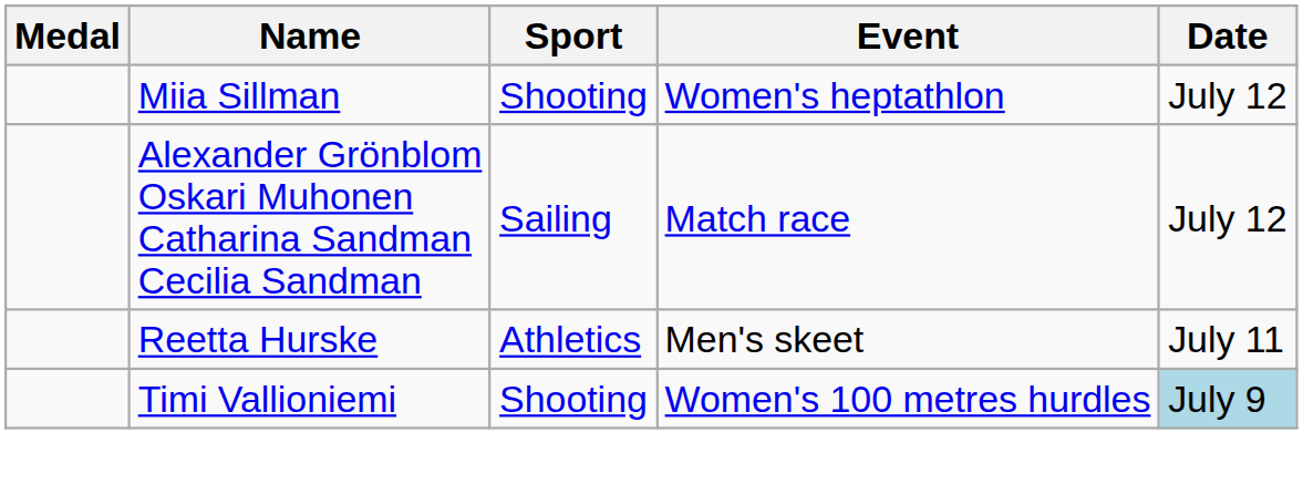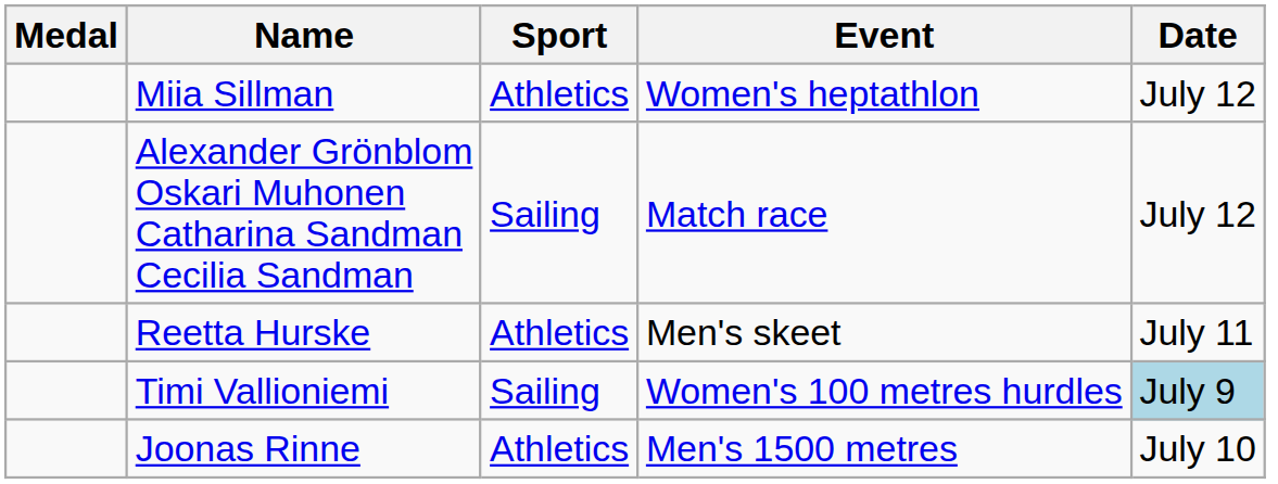 <table class="wikitable sortable" style="font-size: 95%;">
 <tr>
 <th>Medal</th>
 <th>Name</th>
 <th>Sport</th>
 <th>Event</th>
 <th>Date</th>
 </tr>
 <tr>
 <td></td>
 <td><a href='#'>Miia Sillman</a></td>
-<td><a href='#'>Shooting</a></td>
+<td><a href='#'>Athletics</a></td>
 <td><a href='#'>Women's heptathlon</a></td>
 <td>July 12</td>
 </tr>
 <tr>
 <td></td>
 <td><a href='#'>Alexander Grönblom</a><br><a href='#'>Oskari Muhonen</a><br><a href='#'>Catharina Sandman</a><br><a href='#'>Cecilia Sandman</a></td>
 <td><a href='#'>Sailing</a></td>
 <td><a href='#'>Match race</a></td>
 <td>July 12</td>
 </tr>
 <tr>
 <td></td>
 <td><a href='#'>Reetta Hurske</a></td>
 <td><a href='#'>Athletics</a></td>
 <td>Men's skeet</td>
 <td>July 11</td>
 </tr>
 <tr>
 <td></td>
 <td><a href='#'>Timi Vallioniemi</a></td>
-<td><a href='#'>Shooting</a></td>
+<td><a href='#'>Sailing</a></td>
 <td><a href='#'>Women's 100 metres hurdles</a></td>
 <td style="background: lightblue;">July 9</td>
 </tr>
+<tr>
+<td></td>
+<td><a href='#'>Joonas Rinne</a></td>
+<td><a href='#'>Athletics</a></td>
+<td><a href='#'>Men's 1500 metres</a></td>
+<td>July 10</td>
+</tr>
 </table>
